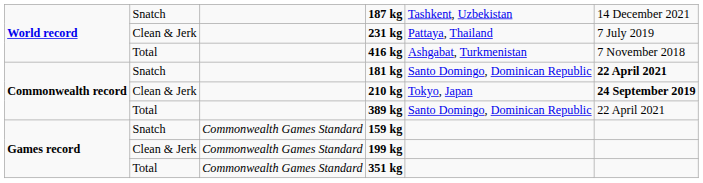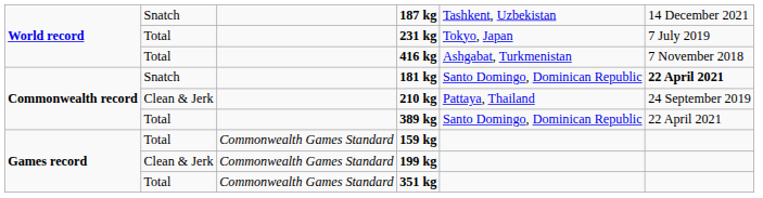 <table class="wikitable">
 <tr>
 <td rowspan=3><strong><a href='#'>World record</a></strong></td>
 <td>Snatch</td>
 <td></td>
 <td><strong>187 kg</strong></td>
 <td><a href='#'>Tashkent</a>, <a href='#'>Uzbekistan</a></td>
 <td>14 December 2021</td>
 </tr>
 <tr>
-<td>Clean & Jerk</td>
+<td>Total</td>
 <td></td>
 <td><strong>231 kg</strong></td>
-<td><a href='#'>Pattaya</a>, <a href='#'>Thailand</a></td>
+<td><a href='#'>Tokyo</a>, <a href='#'>Japan</a></td>
 <td>7 July 2019</td>
 </tr>
 <tr>
 <td>Total</td>
 <td></td>
 <td><strong>416 kg</strong></td>
 <td><a href='#'>Ashgabat</a>, <a href='#'>Turkmenistan</a></td>
 <td>7 November 2018</td>
 </tr>
 <tr>
 <td rowspan=3><strong>Commonwealth record</strong></td>
 <td>Snatch</td>
 <td></td>
 <td><strong>181 kg</strong></td>
 <td><a href='#'>Santo Domingo</a>, <a href='#'>Dominican Republic</a></td>
 <td><strong>22 April 2021</strong></td>
 </tr>
 <tr>
 <td>Clean & Jerk</td>
 <td></td>
 <td><strong>210 kg</strong></td>
-<td><a href='#'>Tokyo</a>, <a href='#'>Japan</a></td>
-<td><strong>24 September 2019</strong></td>
+<td><a href='#'>Pattaya</a>, <a href='#'>Thailand</a></td>
+<td>24 September 2019</td>
 </tr>
 <tr>
 <td>Total</td>
 <td></td>
 <td><strong>389 kg</strong></td>
 <td><a href='#'>Santo Domingo</a>, <a href='#'>Dominican Republic</a></td>
 <td>22 April 2021</td>
 </tr>
 <tr>
 <td rowspan=3><strong>Games record</strong></td>
-<td>Snatch</td>
+<td>Total</td>
 <td><em>Commonwealth Games Standard</em></td>
 <td><strong>159 kg</strong></td>
 <td></td>
 <td></td>
 </tr>
 <tr>
 <td>Clean & Jerk</td>
 <td><em>Commonwealth Games Standard</em></td>
 <td><strong>199 kg</strong></td>
 <td></td>
 <td></td>
 </tr>
 <tr>
 <td>Total</td>
 <td><em>Commonwealth Games Standard</em></td>
 <td><strong>351 kg</strong></td>
 <td></td>
 <td></td>
 </tr>
 </table>
